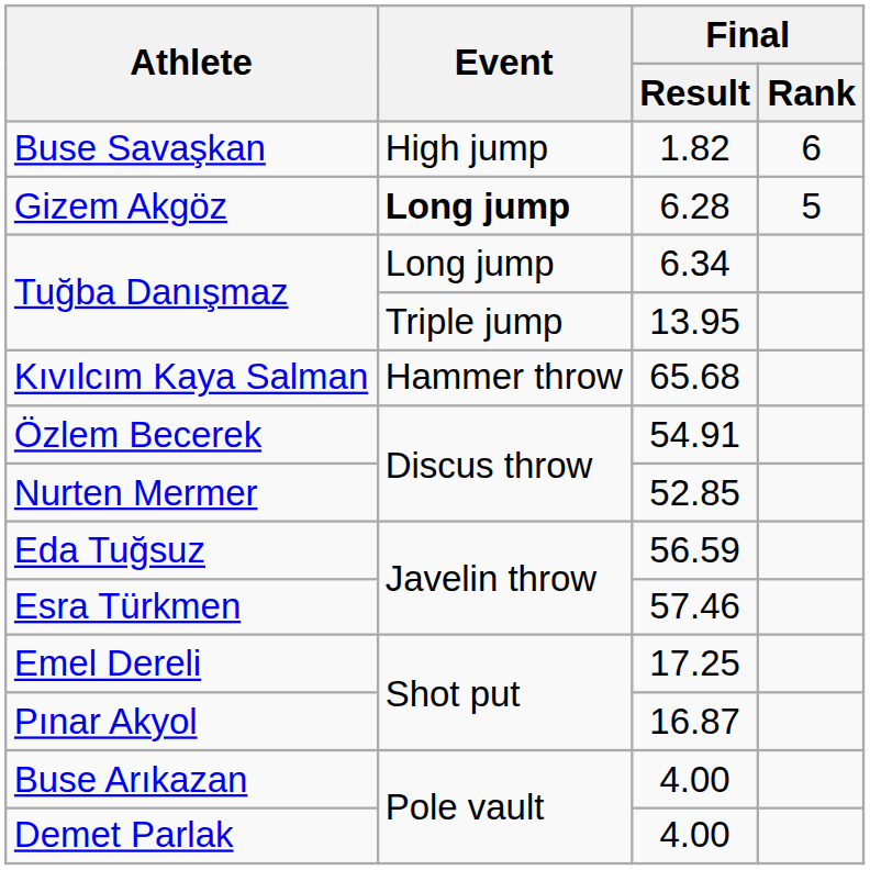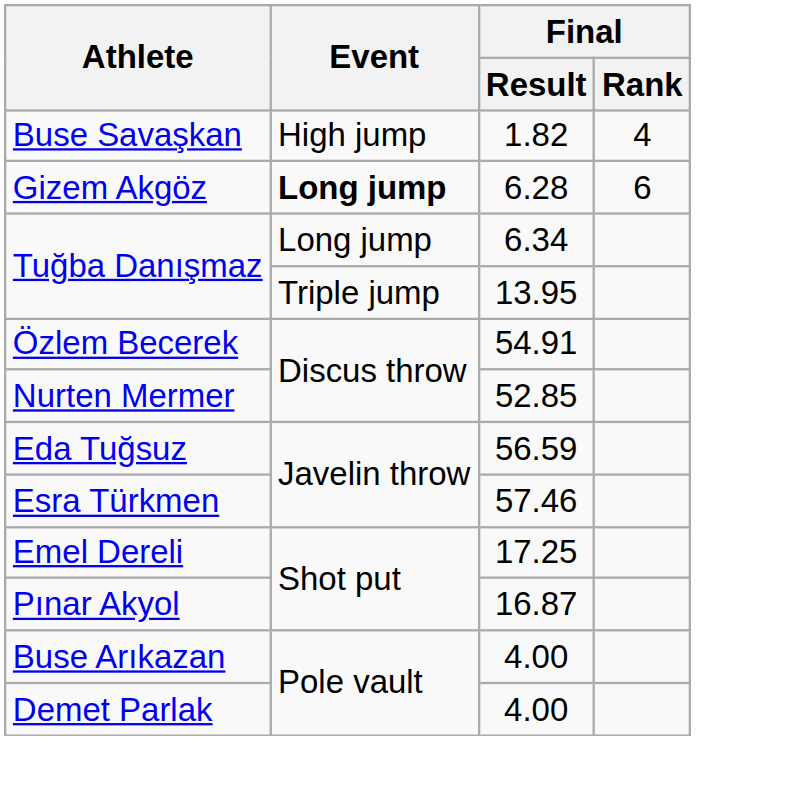 <table class=wikitable style="font-size:90%; text-align:center">
 <tr>
 <th rowspan=2>Athlete</th>
 <th rowspan=2>Event</th>
 <th colspan=2>Final</th>
 </tr>
 <tr>
 <th>Result</th>
 <th>Rank</th>
 </tr>
 <tr>
 <td align=left><a href='#'>Buse Savaşkan</a></td>
 <td align=left>High jump</td>
 <td>1.82</td>
-<td>6</td>
+<td>4</td>
 </tr>
 <tr>
 <td align=left><a href='#'>Gizem Akgöz</a></td>
 <td align=left><strong>Long jump</strong></td>
 <td>6.28</td>
-<td>5</td>
+<td>6</td>
 </tr>
 <tr>
 <td align=left rowspan=2><a href='#'>Tuğba Danışmaz</a></td>
 <td align=left>Long jump</td>
 <td>6.34</td>
 <td></td>
 </tr>
 <tr>
 <td align=left>Triple jump</td>
 <td>13.95</td>
-<td></td>
-</tr>
-<tr>
-<td align=left><a href='#'>Kıvılcım Kaya Salman</a></td>
-<td align=left>Hammer throw</td>
-<td>65.68</td>
 <td></td>
 </tr>
 <tr>
 <td align=left><a href='#'>Özlem Becerek</a></td>
 <td align=left rowspan=2>Discus throw</td>
 <td>54.91</td>
 <td></td>
 </tr>
 <tr>
 <td align=left><a href='#'>Nurten Mermer</a></td>
 <td>52.85</td>
 <td></td>
 </tr>
 <tr>
 <td align=left><a href='#'>Eda Tuğsuz</a></td>
 <td align=left rowspan=2>Javelin throw</td>
 <td>56.59</td>
 <td></td>
 </tr>
 <tr>
 <td align=left><a href='#'>Esra Türkmen</a></td>
 <td>57.46</td>
 <td></td>
 </tr>
 <tr>
 <td align=left><a href='#'>Emel Dereli</a></td>
 <td align=left rowspan=2>Shot put</td>
 <td>17.25</td>
 <td></td>
 </tr>
 <tr>
 <td align=left><a href='#'>Pınar Akyol</a></td>
 <td>16.87</td>
 <td></td>
 </tr>
 <tr>
 <td align=left><a href='#'>Buse Arıkazan</a></td>
 <td align=left rowspan=2>Pole vault</td>
 <td>4.00</td>
 <td></td>
 </tr>
 <tr>
 <td align=left><a href='#'>Demet Parlak</a></td>
 <td>4.00</td>
 <td></td>
 </tr>
 </table>
